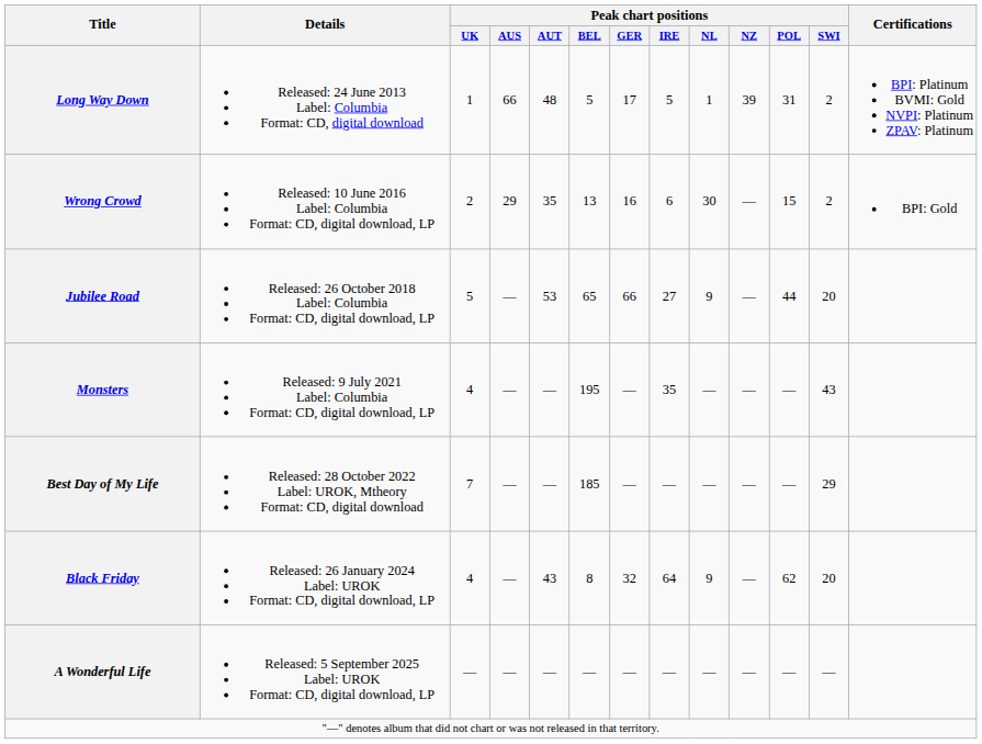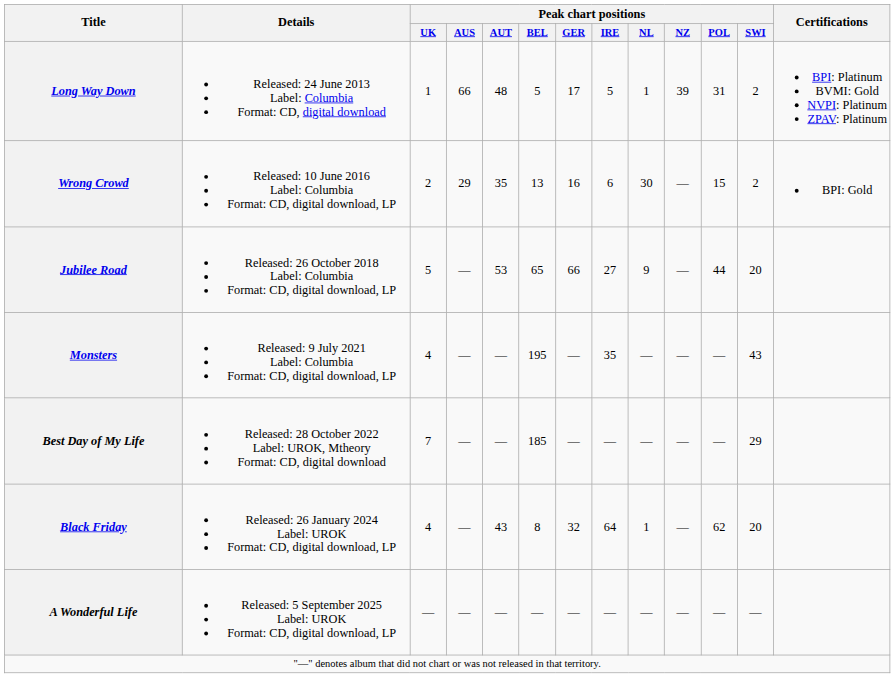 <table class="wikitable plainrowheaders" style="text-align:center;">
 <tr>
 <th scope="col" rowspan="2" style="width:14em;">Title</th>
 <th scope="col" rowspan="2" style="width:18em;">Details</th>
 <th scope="col" colspan="10">Peak chart positions</th>
 <th scope="col" rowspan="2">Certifications</th>
 </tr>
 <tr>
 <th scope="col" style="width:3em;font-size:85%;"><a href='#'>UK</a><br></th>
 <th scope="col" style="width:3em;font-size:85%;"><a href='#'>AUS</a><br></th>
 <th scope="col" style="width:3em;font-size:85%;"><a href='#'>AUT</a><br></th>
 <th scope="col" style="width:3em;font-size:85%;"><a href='#'>BEL</a><br></th>
 <th scope="col" style="width:3em;font-size:85%;"><a href='#'>GER</a><br></th>
 <th scope="col" style="width:3em;font-size:85%;"><a href='#'>IRE</a><br></th>
 <th scope="col" style="width:3em;font-size:85%;"><a href='#'>NL</a><br></th>
 <th scope="col" style="width:3em;font-size:85%;"><a href='#'>NZ</a><br></th>
 <th scope="col" style="width:3em;font-size:85%;"><a href='#'>POL</a><br></th>
 <th scope="col" style="width:3em;font-size:85%;"><a href='#'>SWI</a><br></th>
 </tr>
 <tr>
 <th scope="row"><em><a href='#'>Long Way Down</a></em></th>
 <td><br><ul><li>Released: 24 June 2013</li><li>Label: <a href='#'>Columbia</a></li><li>Format: CD, <a href='#'>digital download</a></li></ul></td>
 <td>1</td>
 <td>66</td>
 <td>48</td>
 <td>5</td>
 <td>17</td>
 <td>5</td>
 <td>1</td>
 <td>39</td>
 <td>31</td>
 <td>2</td>
 <td><br><ul><li><a href='#'>BPI</a>: Platinum</li><li>BVMI: Gold</li><li><a href='#'>NVPI</a>: Platinum</li><li><a href='#'>ZPAV</a>: Platinum</li></ul></td>
 </tr>
 <tr>
 <th scope="row"><em><a href='#'>Wrong Crowd</a></em></th>
 <td><br><ul><li>Released: 10 June 2016</li><li>Label: Columbia</li><li>Format: CD, digital download, LP</li></ul></td>
 <td>2</td>
 <td>29</td>
 <td>35</td>
 <td>13</td>
 <td>16</td>
 <td>6</td>
 <td>30</td>
 <td>—</td>
 <td>15</td>
 <td>2</td>
 <td><br><ul><li>BPI: Gold</li></ul></td>
 </tr>
 <tr>
 <th scope="row"><em><a href='#'>Jubilee Road</a></em></th>
 <td><br><ul><li>Released: 26 October 2018</li><li>Label: Columbia</li><li>Format: CD, digital download, LP</li></ul></td>
 <td>5</td>
 <td>—</td>
 <td>53</td>
 <td>65</td>
 <td>66</td>
 <td>27</td>
 <td>9</td>
 <td>—</td>
 <td>44</td>
 <td>20</td>
 <td></td>
 </tr>
 <tr>
 <th scope="row"><em><a href='#'>Monsters</a></em></th>
 <td><br><ul><li>Released: 9 July 2021</li><li>Label: Columbia</li><li>Format: CD, digital download, LP</li></ul></td>
 <td>4</td>
 <td>—</td>
 <td>—</td>
 <td>195</td>
 <td>—</td>
 <td>35</td>
 <td>—</td>
 <td>—</td>
 <td>—</td>
 <td>43</td>
 <td></td>
 </tr>
 <tr>
 <th scope="row"><em>Best Day of My Life</em></th>
 <td><br><ul><li>Released: 28 October 2022</li><li>Label: UROK, Mtheory</li><li>Format: CD, digital download</li></ul></td>
 <td>7</td>
 <td>—</td>
 <td>—</td>
 <td>185</td>
 <td>—</td>
 <td>—</td>
 <td>—</td>
 <td>—</td>
 <td>—</td>
 <td>29</td>
 <td></td>
 </tr>
 <tr>
 <th scope="row"><em><a href='#'>Black Friday</a></em></th>
 <td><br><ul><li>Released: 26 January 2024</li><li>Label: UROK</li><li>Format: CD, digital download, LP</li></ul></td>
 <td>4</td>
 <td>—</td>
 <td>43</td>
 <td>8</td>
 <td>32</td>
 <td>64</td>
-<td>9</td>
+<td>1</td>
 <td>—</td>
 <td>62</td>
 <td>20</td>
 <td></td>
 </tr>
 <tr>
 <th scope="row"><em>A Wonderful Life</em></th>
 <td><br><ul><li>Released: 5 September 2025</li><li>Label: UROK</li><li>Format: CD, digital download, LP</li></ul></td>
 <td>—</td>
 <td>—</td>
 <td>—</td>
 <td>—</td>
 <td>—</td>
 <td>—</td>
 <td>—</td>
 <td>—</td>
 <td>—</td>
 <td>—</td>
 <td></td>
 </tr>
 <tr>
 <td colspan="14" style="font-size:85%">"—" denotes album that did not chart or was not released in that territory.</td>
 </tr>
 </table>
